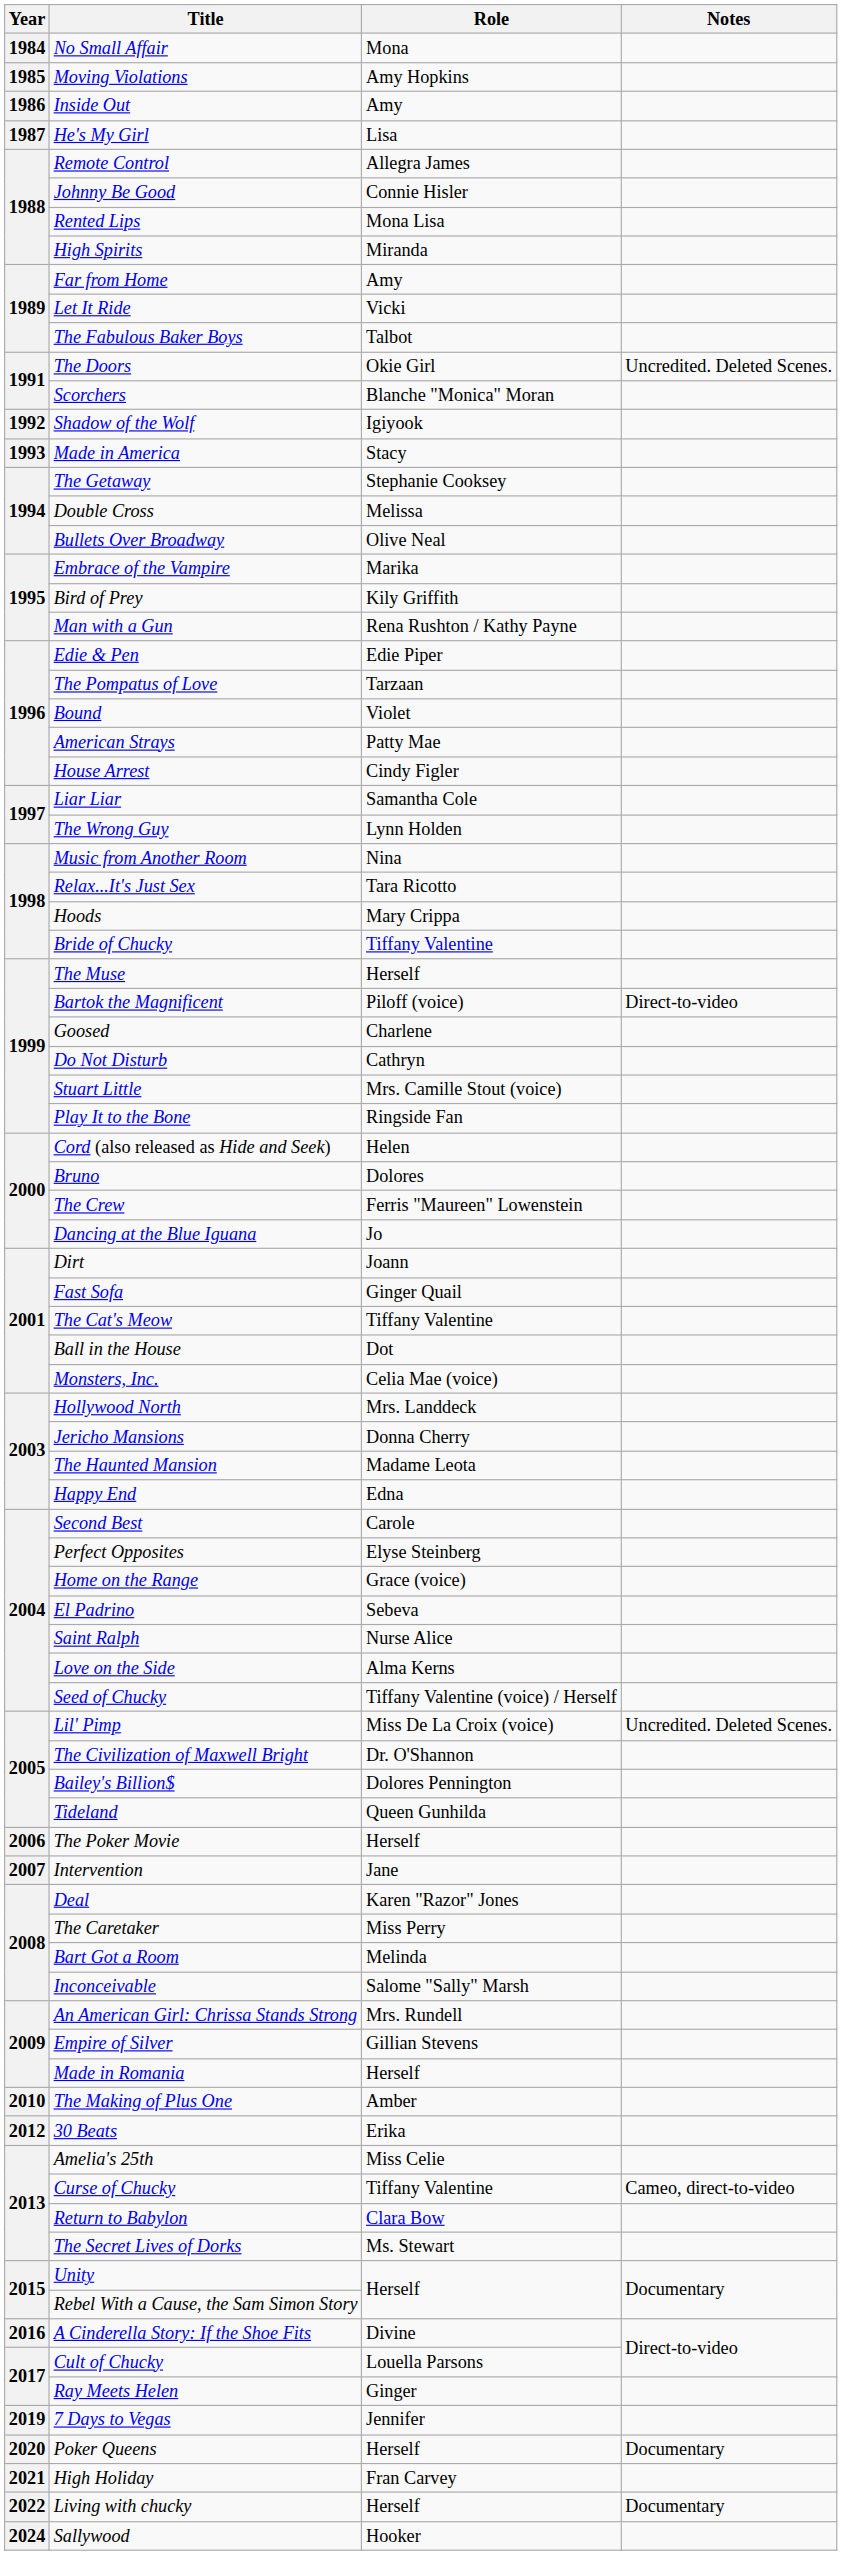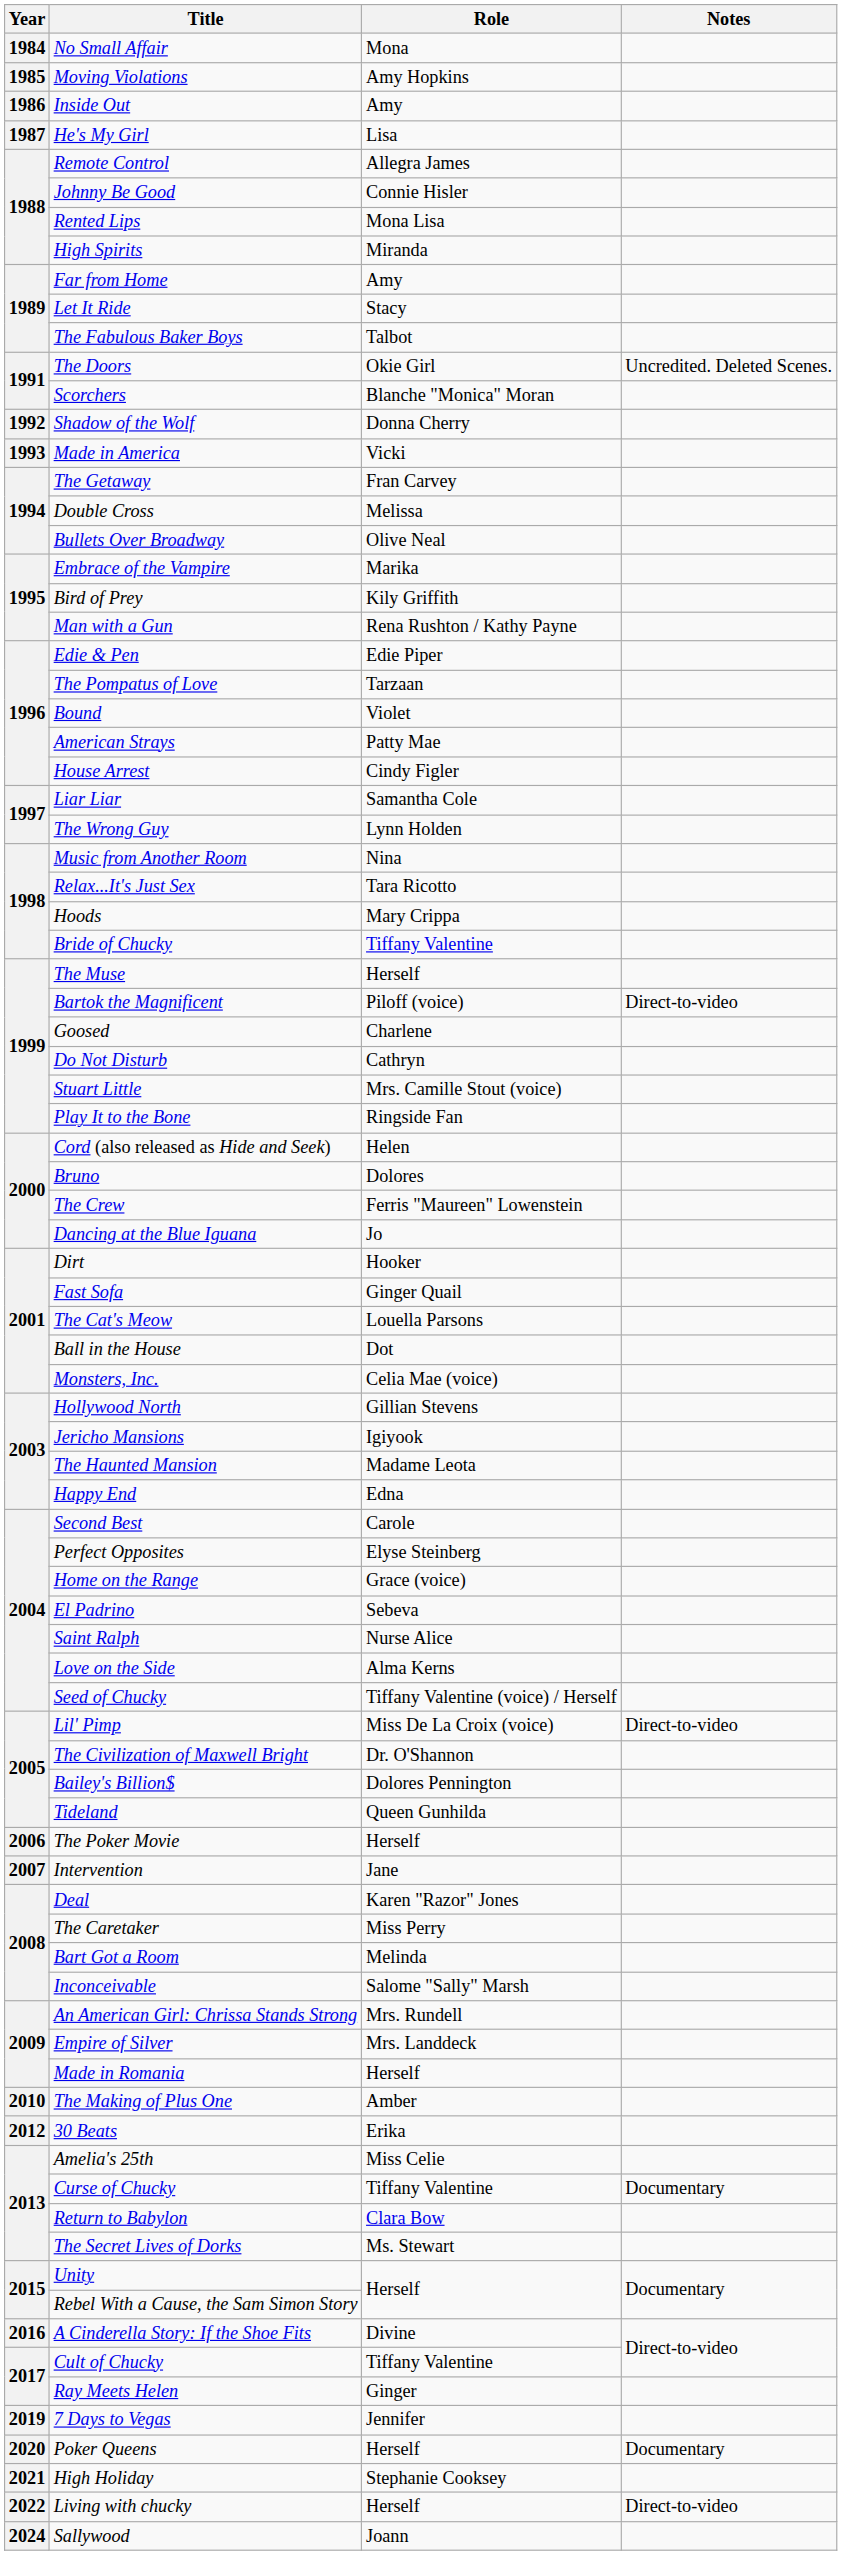 <table class="wikitable sortable plainrowheaders">
 <tr>
 <th scope="col">Year</th>
 <th scope="col">Title</th>
 <th scope="col">Role</th>
 <th scope="col" class="unsortable">Notes</th>
 </tr>
 <tr>
 <th scope="row">1984</th>
 <td><em><a href='#'>No Small Affair</a></em></td>
 <td>Mona</td>
 <td></td>
 </tr>
 <tr>
 <th scope="row">1985</th>
 <td><em><a href='#'>Moving Violations</a></em></td>
 <td>Amy Hopkins</td>
 <td></td>
 </tr>
 <tr>
 <th scope="row">1986</th>
 <td><em><a href='#'>Inside Out</a></em></td>
 <td>Amy</td>
 <td></td>
 </tr>
 <tr>
 <th scope="row">1987</th>
 <td><em><a href='#'>He's My Girl</a></em></td>
 <td>Lisa</td>
 <td></td>
 </tr>
 <tr>
 <th rowspan="4" scope="row">1988</th>
 <td><em><a href='#'>Remote Control</a></em></td>
 <td>Allegra James</td>
 <td></td>
 </tr>
 <tr>
 <td><em><a href='#'>Johnny Be Good</a></em></td>
 <td>Connie Hisler</td>
 <td></td>
 </tr>
 <tr>
 <td><em><a href='#'>Rented Lips</a></em></td>
 <td>Mona Lisa</td>
 <td></td>
 </tr>
 <tr>
 <td><em><a href='#'>High Spirits</a></em></td>
 <td>Miranda</td>
 <td></td>
 </tr>
 <tr>
 <th rowspan="3" scope="row">1989</th>
 <td><em><a href='#'>Far from Home</a></em></td>
 <td>Amy</td>
 <td></td>
 </tr>
 <tr>
 <td><em><a href='#'>Let It Ride</a></em></td>
-<td>Vicki</td>
+<td>Stacy</td>
 <td></td>
 </tr>
 <tr>
 <td data-sort-value="Fabulous Baker Boys, The"><em><a href='#'>The Fabulous Baker Boys</a></em></td>
 <td>Talbot</td>
 <td></td>
 </tr>
 <tr>
 <th rowspan="2" scope="row">1991</th>
 <td data-sort-value="Doors, The"><em><a href='#'>The Doors</a></em></td>
 <td>Okie Girl</td>
 <td>Uncredited. Deleted Scenes.</td>
 </tr>
 <tr>
 <td><em><a href='#'>Scorchers</a></em></td>
 <td>Blanche "Monica" Moran</td>
 <td></td>
 </tr>
 <tr>
 <th scope="row">1992</th>
 <td><em><a href='#'>Shadow of the Wolf</a></em></td>
-<td>Igiyook</td>
+<td>Donna Cherry</td>
 <td></td>
 </tr>
 <tr>
 <th scope="row">1993</th>
 <td><em><a href='#'>Made in America</a></em></td>
-<td>Stacy</td>
+<td>Vicki</td>
 <td></td>
 </tr>
 <tr>
 <th rowspan="3" scope="row">1994</th>
 <td data-sort-value="Getaway, The"><em><a href='#'>The Getaway</a></em></td>
-<td>Stephanie Cooksey</td>
+<td>Fran Carvey</td>
 <td></td>
 </tr>
 <tr>
 <td><em>Double Cross</em></td>
 <td>Melissa</td>
 <td></td>
 </tr>
 <tr>
 <td><em><a href='#'>Bullets Over Broadway</a></em></td>
 <td>Olive Neal</td>
 <td></td>
 </tr>
 <tr>
 <th rowspan="3" scope="row">1995</th>
 <td><em><a href='#'>Embrace of the Vampire</a></em></td>
 <td>Marika</td>
 <td></td>
 </tr>
 <tr>
 <td><em>Bird of Prey</em></td>
 <td>Kily Griffith</td>
 <td></td>
 </tr>
 <tr>
 <td><em><a href='#'>Man with a Gun</a></em></td>
 <td>Rena Rushton / Kathy Payne</td>
 <td></td>
 </tr>
 <tr>
 <th rowspan="5" scope="row">1996</th>
 <td><em><a href='#'>Edie & Pen</a></em></td>
 <td>Edie Piper</td>
 <td></td>
 </tr>
 <tr>
 <td data-sort-value="Pompatus of Love, The"><em><a href='#'>The Pompatus of Love</a></em></td>
 <td>Tarzaan</td>
 <td></td>
 </tr>
 <tr>
 <td><em><a href='#'>Bound</a></em></td>
 <td>Violet</td>
 <td></td>
 </tr>
 <tr>
 <td><em><a href='#'>American Strays</a></em></td>
 <td>Patty Mae</td>
 <td></td>
 </tr>
 <tr>
 <td><em><a href='#'>House Arrest</a></em></td>
 <td>Cindy Figler</td>
 <td></td>
 </tr>
 <tr>
 <th rowspan="2" scope="row">1997</th>
 <td><em><a href='#'>Liar Liar</a></em></td>
 <td>Samantha Cole</td>
 <td></td>
 </tr>
 <tr>
 <td data-sort-value="Wrong Guy, The"><em><a href='#'>The Wrong Guy</a></em></td>
 <td>Lynn Holden</td>
 <td></td>
 </tr>
 <tr>
 <th rowspan="4" scope="row">1998</th>
 <td><em><a href='#'>Music from Another Room</a></em></td>
 <td>Nina</td>
 <td></td>
 </tr>
 <tr>
 <td><em><a href='#'>Relax...It's Just Sex</a></em></td>
 <td>Tara Ricotto</td>
 <td></td>
 </tr>
 <tr>
 <td><em>Hoods</em></td>
 <td>Mary Crippa</td>
 <td></td>
 </tr>
 <tr>
 <td><em><a href='#'>Bride of Chucky</a></em></td>
 <td><a href='#'>Tiffany Valentine</a></td>
 <td></td>
 </tr>
 <tr>
 <th rowspan="6" scope="row">1999</th>
 <td data-sort-value="Muse, The"><em><a href='#'>The Muse</a></em></td>
 <td>Herself</td>
 <td></td>
 </tr>
 <tr>
 <td><em><a href='#'>Bartok the Magnificent</a></em></td>
 <td>Piloff (voice)</td>
 <td>Direct-to-video</td>
 </tr>
 <tr>
 <td><em>Goosed</em></td>
 <td>Charlene</td>
 <td></td>
 </tr>
 <tr>
 <td><em><a href='#'>Do Not Disturb</a></em></td>
 <td>Cathryn</td>
 <td></td>
 </tr>
 <tr>
 <td><em><a href='#'>Stuart Little</a></em></td>
 <td>Mrs. Camille Stout (voice)</td>
 <td></td>
 </tr>
 <tr>
 <td><em><a href='#'>Play It to the Bone</a></em></td>
 <td>Ringside Fan</td>
 <td></td>
 </tr>
 <tr>
 <th rowspan="4" scope="row">2000</th>
 <td><em><a href='#'>Cord</a></em> (also released as <em>Hide and Seek</em>)</td>
 <td>Helen</td>
 <td></td>
 </tr>
 <tr>
 <td><em><a href='#'>Bruno</a></em></td>
 <td>Dolores</td>
 <td></td>
 </tr>
 <tr>
 <td data-sort-value="Crew, The"><em><a href='#'>The Crew</a></em></td>
 <td>Ferris "Maureen" Lowenstein</td>
 <td></td>
 </tr>
 <tr>
 <td><em><a href='#'>Dancing at the Blue Iguana</a></em></td>
 <td>Jo</td>
 <td></td>
 </tr>
 <tr>
 <th rowspan="5" scope="row">2001</th>
 <td><em>Dirt</em></td>
-<td>Joann</td>
+<td>Hooker</td>
 <td></td>
 </tr>
 <tr>
 <td><em><a href='#'>Fast Sofa</a></em></td>
 <td>Ginger Quail</td>
 <td></td>
 </tr>
 <tr>
 <td data-sort-value="Cat's Meow, The"><em><a href='#'>The Cat's Meow</a></em></td>
-<td>Tiffany Valentine</td>
+<td>Louella Parsons</td>
 <td></td>
 </tr>
 <tr>
 <td><em>Ball in the House</em></td>
 <td>Dot</td>
 <td></td>
 </tr>
 <tr>
 <td><em><a href='#'>Monsters, Inc.</a></em></td>
 <td>Celia Mae (voice)</td>
 <td></td>
 </tr>
 <tr>
 <th rowspan="4" scope="row">2003</th>
 <td><em><a href='#'>Hollywood North</a></em></td>
-<td>Mrs. Landdeck</td>
+<td>Gillian Stevens</td>
 <td></td>
 </tr>
 <tr>
 <td><em><a href='#'>Jericho Mansions</a></em></td>
-<td>Donna Cherry</td>
+<td>Igiyook</td>
 <td></td>
 </tr>
 <tr>
 <td data-sort-value="Haunted Mansion, The"><em><a href='#'>The Haunted Mansion</a></em></td>
 <td>Madame Leota</td>
 <td></td>
 </tr>
 <tr>
 <td><em><a href='#'>Happy End</a></em></td>
 <td>Edna</td>
 <td></td>
 </tr>
 <tr>
 <th rowspan="7" scope="row">2004</th>
 <td><em><a href='#'>Second Best</a></em></td>
 <td>Carole</td>
 <td></td>
 </tr>
 <tr>
 <td><em>Perfect Opposites</em></td>
 <td>Elyse Steinberg</td>
 <td></td>
 </tr>
 <tr>
 <td><em><a href='#'>Home on the Range</a></em></td>
 <td>Grace (voice)</td>
 <td></td>
 </tr>
 <tr>
 <td><em><a href='#'>El Padrino</a></em></td>
 <td>Sebeva</td>
 <td></td>
 </tr>
 <tr>
 <td><em><a href='#'>Saint Ralph</a></em></td>
 <td>Nurse Alice</td>
 <td></td>
 </tr>
 <tr>
 <td><em><a href='#'>Love on the Side</a></em></td>
 <td>Alma Kerns</td>
 <td></td>
 </tr>
 <tr>
 <td><em><a href='#'>Seed of Chucky</a></em></td>
 <td>Tiffany Valentine (voice) / Herself</td>
 <td></td>
 </tr>
 <tr>
 <th rowspan="4" scope="row">2005</th>
 <td><em><a href='#'>Lil' Pimp</a></em></td>
 <td>Miss De La Croix (voice)</td>
-<td>Uncredited. Deleted Scenes.</td>
+<td>Direct-to-video</td>
 </tr>
 <tr>
 <td data-sort-value="Civilization of Maxwell Bright, The"><em><a href='#'>The Civilization of Maxwell Bright</a></em></td>
 <td>Dr. O'Shannon</td>
 <td></td>
 </tr>
 <tr>
 <td><em><a href='#'>Bailey's Billion$</a></em></td>
 <td>Dolores Pennington</td>
 <td></td>
 </tr>
 <tr>
 <td><em><a href='#'>Tideland</a></em></td>
 <td>Queen Gunhilda</td>
 <td></td>
 </tr>
 <tr>
 <th scope="row">2006</th>
 <td data-sort-value="Poker Movie, The"><em>The Poker Movie</em></td>
 <td>Herself</td>
 <td></td>
 </tr>
 <tr>
 <th scope="row">2007</th>
 <td><em>Intervention</em></td>
 <td>Jane</td>
 <td></td>
 </tr>
 <tr>
 <th rowspan="4" scope="row">2008</th>
 <td><em><a href='#'>Deal</a></em></td>
 <td>Karen "Razor" Jones</td>
 <td></td>
 </tr>
 <tr>
 <td data-sort-value="Caretaker, The"><em>The Caretaker</em></td>
 <td>Miss Perry</td>
 <td></td>
 </tr>
 <tr>
 <td><em><a href='#'>Bart Got a Room</a></em></td>
 <td>Melinda</td>
 <td></td>
 </tr>
 <tr>
 <td><em><a href='#'>Inconceivable</a></em></td>
 <td>Salome "Sally" Marsh</td>
 <td></td>
 </tr>
 <tr>
 <th rowspan="3" scope="row">2009</th>
 <td><em><a href='#'>An American Girl: Chrissa Stands Strong</a></em></td>
 <td>Mrs. Rundell</td>
 <td></td>
 </tr>
 <tr>
 <td><em><a href='#'>Empire of Silver</a></em></td>
-<td>Gillian Stevens</td>
+<td>Mrs. Landdeck</td>
 <td></td>
 </tr>
 <tr>
 <td><em><a href='#'>Made in Romania</a></em></td>
 <td>Herself</td>
 <td></td>
 </tr>
 <tr>
 <th scope="row">2010</th>
 <td data-sort-value="Making of Plus One, The"><em><a href='#'>The Making of Plus One</a></em></td>
 <td>Amber</td>
 <td></td>
 </tr>
 <tr>
 <th scope="row">2012</th>
 <td><em><a href='#'>30 Beats</a></em></td>
 <td>Erika</td>
 <td></td>
 </tr>
 <tr>
 <th rowspan="4" scope="row">2013</th>
 <td><em>Amelia's 25th</em></td>
 <td>Miss Celie</td>
 <td></td>
 </tr>
 <tr>
 <td><em><a href='#'>Curse of Chucky</a></em></td>
 <td>Tiffany Valentine</td>
-<td>Cameo, direct-to-video</td>
+<td>Documentary</td>
 </tr>
 <tr>
 <td><em><a href='#'>Return to Babylon</a></em></td>
 <td><a href='#'>Clara Bow</a></td>
 <td></td>
 </tr>
 <tr>
 <td data-sort-value="Secret Lives of Dorks, The"><em><a href='#'>The Secret Lives of Dorks</a></em></td>
 <td>Ms. Stewart</td>
 <td></td>
 </tr>
 <tr>
 <th rowspan="2" scope="row">2015</th>
 <td><em><a href='#'>Unity</a></em></td>
 <td rowspan="2">Herself</td>
 <td rowspan="2">Documentary</td>
 </tr>
 <tr>
 <td><em>Rebel With a Cause, the Sam Simon Story</em></td>
 </tr>
 <tr>
 <th scope="row">2016</th>
 <td data-sort-value="Cinderella Story: If the Shoe Fits, A"><em><a href='#'>A Cinderella Story: If the Shoe Fits</a></em></td>
 <td>Divine</td>
 <td rowspan="2">Direct-to-video</td>
 </tr>
 <tr>
 <th rowspan="2" scope="row">2017</th>
 <td><em><a href='#'>Cult of Chucky</a></em></td>
-<td>Louella Parsons</td>
+<td>Tiffany Valentine</td>
 </tr>
 <tr>
 <td><em><a href='#'>Ray Meets Helen</a></em></td>
 <td>Ginger</td>
 <td></td>
 </tr>
 <tr>
 <th scope="row">2019</th>
 <td><em><a href='#'>7 Days to Vegas</a></em></td>
 <td>Jennifer</td>
 <td></td>
 </tr>
 <tr>
 <th scope="row">2020</th>
 <td><em>Poker Queens</em></td>
 <td>Herself</td>
 <td>Documentary</td>
 </tr>
 <tr>
 <th scope="row">2021</th>
 <td><em>High Holiday</em></td>
-<td>Fran Carvey</td>
+<td>Stephanie Cooksey</td>
 <td></td>
 </tr>
 <tr>
 <th scope="row">2022</th>
 <td><em>Living with chucky</em></td>
 <td>Herself</td>
-<td>Documentary</td>
+<td>Direct-to-video</td>
 </tr>
 <tr>
 <th scope="row">2024</th>
 <td><em>Sallywood</em></td>
-<td>Hooker</td>
+<td>Joann</td>
 <td></td>
 </tr>
 </table>
